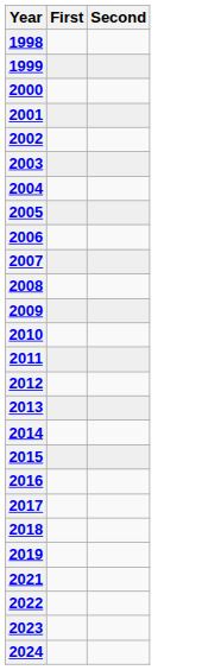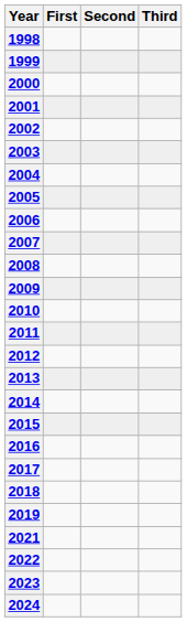 <table class = "wikitable sortable" style="font-size:100%">
 <tr>
 <th>Year</th>
 <th>First</th>
 <th>Second</th>
+<th>Third</th>
 </tr>
 <tr>
 <th><a href='#'>1998</a></th>
+<td></td>
 <td></td>
 <td></td>
 </tr>
 <tr bgcolor="#efefef">
 <th><a href='#'>1999</a></th>
 <td></td>
 <td></td>
+<td></td>
 </tr>
 <tr>
 <th><a href='#'>2000</a></th>
+<td></td>
 <td></td>
 <td></td>
 </tr>
 <tr bgcolor="#efefef">
 <th><a href='#'>2001</a></th>
 <td></td>
 <td></td>
+<td></td>
 </tr>
 <tr>
 <th><a href='#'>2002</a></th>
+<td></td>
 <td></td>
 <td></td>
 </tr>
 <tr bgcolor="#efefef">
 <th><a href='#'>2003</a></th>
 <td></td>
 <td></td>
+<td></td>
 </tr>
 <tr>
 <th><a href='#'>2004</a></th>
+<td></td>
 <td></td>
 <td></td>
 </tr>
 <tr bgcolor="#efefef">
 <th><a href='#'>2005</a></th>
 <td></td>
 <td></td>
+<td></td>
 </tr>
 <tr>
 <th><a href='#'>2006</a></th>
+<td></td>
 <td></td>
 <td></td>
 </tr>
 <tr bgcolor="#efefef">
 <th><a href='#'>2007</a></th>
 <td></td>
 <td></td>
+<td></td>
 </tr>
 <tr>
 <th><a href='#'>2008</a></th>
+<td></td>
 <td></td>
 <td></td>
 </tr>
 <tr bgcolor="#efefef">
 <th><a href='#'>2009</a></th>
 <td></td>
 <td></td>
+<td></td>
 </tr>
 <tr>
 <th><a href='#'>2010</a></th>
+<td></td>
 <td></td>
 <td></td>
 </tr>
 <tr bgcolor="#efefef">
 <th><a href='#'>2011</a></th>
 <td></td>
 <td></td>
+<td></td>
 </tr>
 <tr>
 <th><a href='#'>2012</a></th>
+<td></td>
 <td></td>
 <td></td>
 </tr>
 <tr bgcolor="#efefef">
 <th><a href='#'>2013</a></th>
 <td></td>
 <td></td>
+<td></td>
 </tr>
 <tr>
 <th><a href='#'>2014</a></th>
+<td></td>
 <td></td>
 <td></td>
 </tr>
 <tr bgcolor="#efefef">
 <th><a href='#'>2015</a></th>
 <td></td>
 <td></td>
+<td></td>
 </tr>
 <tr>
 <th><a href='#'>2016</a></th>
+<td></td>
 <td></td>
 <td></td>
 </tr>
 <tr>
 <th><a href='#'>2017</a></th>
 <td></td>
 <td></td>
+<td></td>
 </tr>
 <tr>
 <th><a href='#'>2018</a></th>
+<td></td>
 <td></td>
 <td></td>
 </tr>
 <tr>
 <th><a href='#'>2019</a></th>
 <td></td>
 <td></td>
+<td><br></td>
 </tr>
 <tr>
 <th><a href='#'>2021</a></th>
+<td></td>
 <td></td>
 <td></td>
 </tr>
 <tr>
 <th><a href='#'>2022</a></th>
 <td></td>
 <td></td>
+<td></td>
 </tr>
 <tr>
 <th><a href='#'>2023</a></th>
+<td></td>
 <td></td>
 <td></td>
 </tr>
 <tr>
 <th><a href='#'>2024</a></th>
 <td></td>
 <td></td>
+<td></td>
 </tr>
 </table>
